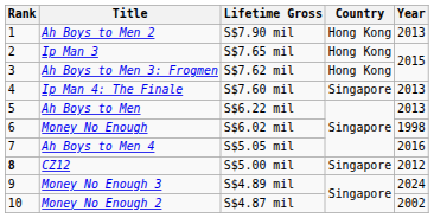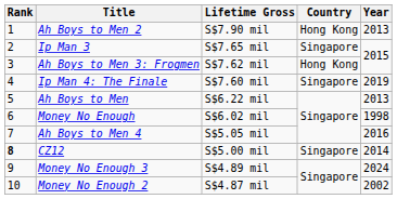 <table class="wikitable" style="font-size:95%">
 <tr>
 <th scope="col">Rank</th>
 <th scope="col">Title</th>
 <th scope="col">Lifetime Gross</th>
 <th scope="col">Country</th>
 <th scope="col">Year</th>
 </tr>
 <tr>
 <td>1</td>
 <td><em><a href='#'>Ah Boys to Men 2</a></em></td>
 <td>S$7.90 mil</td>
 <td>Hong Kong</td>
 <td>2013</td>
 </tr>
 <tr>
 <td>2</td>
 <td><em><a href='#'>Ip Man 3</a></em></td>
 <td>S$7.65 mil</td>
-<td>Hong Kong</td>
+<td>Singapore</td>
 <td rowspan="2">2015</td>
 </tr>
 <tr>
 <td>3</td>
 <td><em><a href='#'>Ah Boys to Men 3: Frogmen</a></em></td>
 <td>S$7.62 mil</td>
 <td>Hong Kong</td>
 </tr>
 <tr>
 <td>4</td>
 <td><em><a href='#'>Ip Man 4: The Finale</a></em></td>
 <td>S$7.60 mil</td>
 <td>Singapore</td>
-<td>2013</td>
+<td>2019</td>
 </tr>
 <tr>
 <td>5</td>
 <td><em><a href='#'>Ah Boys to Men</a></em></td>
 <td>S$6.22 mil</td>
 <td rowspan="3">Singapore</td>
 <td>2013</td>
 </tr>
 <tr>
 <td>6</td>
 <td><em><a href='#'>Money No Enough</a></em></td>
 <td>S$6.02 mil</td>
 <td>1998</td>
 </tr>
 <tr>
 <td>7</td>
 <td><em><a href='#'>Ah Boys to Men 4</a></em></td>
 <td>S$5.05 mil</td>
 <td>2016</td>
 </tr>
 <tr>
 <td><strong>8</strong></td>
 <td><em><a href='#'>CZ12</a></em></td>
 <td>S$5.00 mil</td>
 <td>Singapore</td>
-<td>2012</td>
+<td>2014</td>
 </tr>
 <tr>
 <td>9</td>
 <td><em><a href='#'>Money No Enough 3</a></em></td>
 <td>S$4.89 mil</td>
 <td rowspan="2">Singapore</td>
 <td>2024</td>
 </tr>
 <tr>
 <td>10</td>
 <td><em><a href='#'>Money No Enough 2</a></em></td>
 <td>S$4.87 mil</td>
 <td>2002</td>
 </tr>
 </table>
